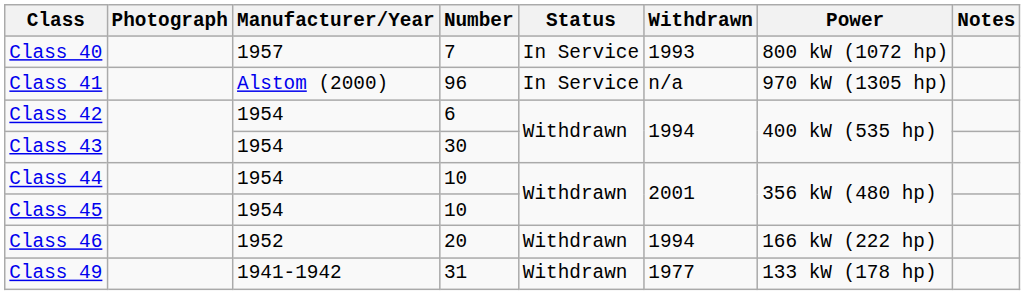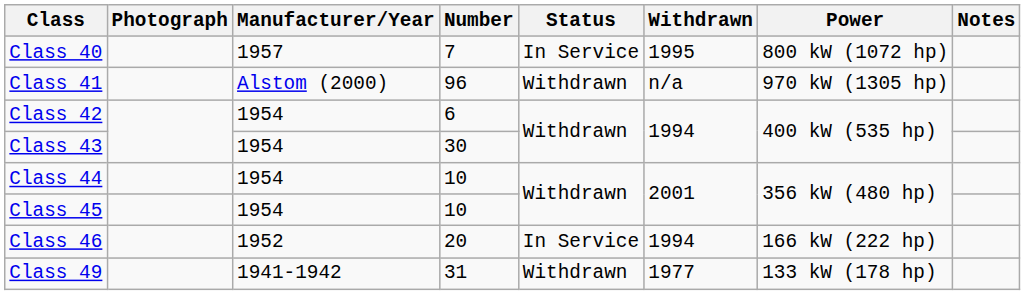 <table class="wikitable">
 <tr>
 <th>Class</th>
 <th>Photograph</th>
 <th>Manufacturer/Year</th>
 <th>Number</th>
 <th>Status</th>
 <th>Withdrawn</th>
 <th>Power</th>
 <th>Notes</th>
 </tr>
 <tr>
 <td><a href='#'>Class 40</a></td>
 <td></td>
 <td>1957</td>
 <td>7</td>
 <td>In Service</td>
-<td>1993</td>
+<td>1995</td>
 <td>800 kW (1072 hp)</td>
 <td></td>
 </tr>
 <tr>
 <td><a href='#'>Class 41</a></td>
 <td></td>
 <td><a href='#'>Alstom</a> (2000)</td>
 <td>96</td>
-<td>In Service</td>
+<td>Withdrawn</td>
 <td>n/a</td>
 <td>970 kW (1305 hp)</td>
 <td></td>
 </tr>
 <tr>
 <td><a href='#'>Class 42</a></td>
 <td rowspan="2"></td>
 <td>1954</td>
 <td>6</td>
 <td rowspan="2">Withdrawn</td>
 <td rowspan="2">1994</td>
 <td rowspan="2">400 kW (535 hp)</td>
 <td></td>
 </tr>
 <tr>
 <td><a href='#'>Class 43</a></td>
 <td>1954</td>
 <td>30</td>
 <td></td>
 </tr>
 <tr>
 <td><a href='#'>Class 44</a></td>
 <td></td>
 <td>1954</td>
 <td>10</td>
 <td rowspan="2">Withdrawn</td>
 <td rowspan="2">2001</td>
 <td rowspan="2">356 kW (480 hp)</td>
 <td></td>
 </tr>
 <tr>
 <td><a href='#'>Class 45</a></td>
 <td></td>
 <td>1954</td>
 <td>10</td>
 <td></td>
 </tr>
 <tr>
 <td><a href='#'>Class 46</a></td>
 <td></td>
 <td>1952</td>
 <td>20</td>
-<td>Withdrawn</td>
+<td>In Service</td>
 <td>1994</td>
 <td>166 kW (222 hp)</td>
 <td></td>
 </tr>
 <tr>
 <td><a href='#'>Class 49</a></td>
 <td></td>
 <td>1941-1942</td>
 <td>31</td>
 <td>Withdrawn</td>
 <td>1977</td>
 <td>133 kW (178 hp)</td>
 <td></td>
 </tr>
 </table>
